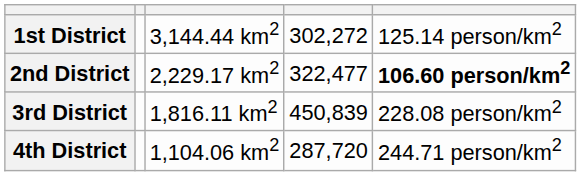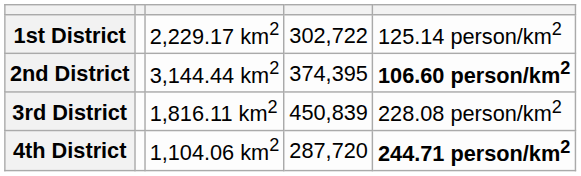 <table class="wikitable" style="margin:auto; background-color:#FDFDFD;font-size:95%;">
 <tr>
 <th></th>
 <th></th>
 <th></th>
 <th></th>
 <th></th>
 </tr>
 <tr>
 <th scope="row">1st District</th>
 <td><br></td>
-<td>3,144.44 km<sup>2</sup></td>
-<td>302,272</td>
+<td>2,229.17 km<sup>2</sup></td>
+<td>302,722</td>
 <td>125.14 person/km<sup>2</sup></td>
 </tr>
 <tr>
 <th scope="row">2nd District</th>
 <td><br></td>
-<td>2,229.17 km<sup>2</sup></td>
-<td>322,477</td>
+<td>3,144.44 km<sup>2</sup></td>
+<td>374,395</td>
 <td><strong>106.60 person/km<sup>2</sup></strong></td>
 </tr>
 <tr>
 <th scope="row">3rd District</th>
 <td></td>
 <td>1,816.11 km<sup>2</sup></td>
 <td>450,839</td>
 <td>228.08 person/km<sup>2</sup></td>
 </tr>
 <tr>
 <th scope="row">4th District</th>
 <td></td>
 <td>1,104.06 km<sup>2</sup></td>
 <td>287,720</td>
-<td>244.71 person/km<sup>2</sup></td>
+<td><strong>244.71 person/km<sup>2</sup></strong></td>
 </tr>
 </table>
